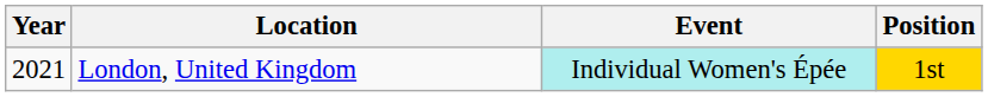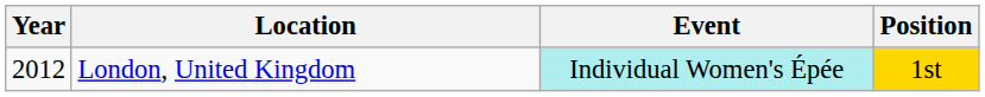 <table class="wikitable" style="text-align:center;">
 <tr>
 <th>Year</th>
 <th style="width:17em">Location</th>
 <th style="width:12em">Event</th>
 <th>Position</th>
 </tr>
 <tr>
-<td>2021</td>
+<td>2012</td>
 <td rowspan="1" align="left"> <a href='#'>London</a>, <a href='#'>United Kingdom</a></td>
 <td style="background: paleturquoise;">Individual Women's Épée</td>
 <td bgcolor="gold">1st</td>
 </tr>
 </table>
